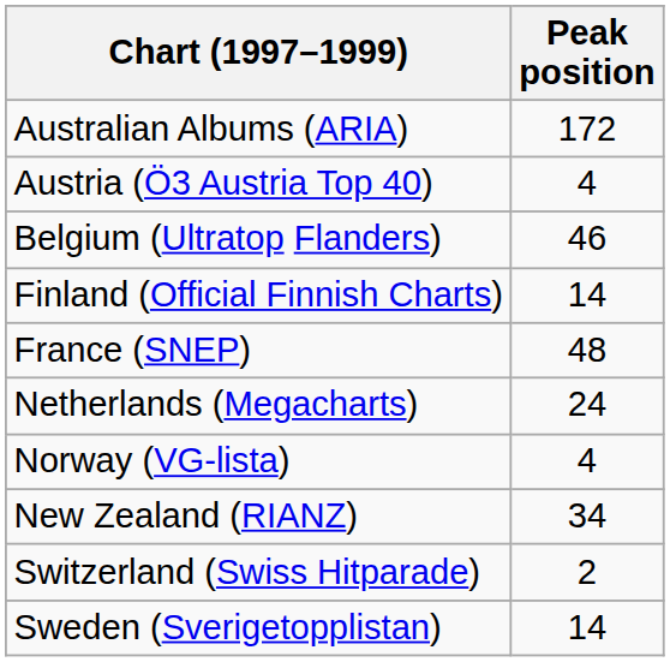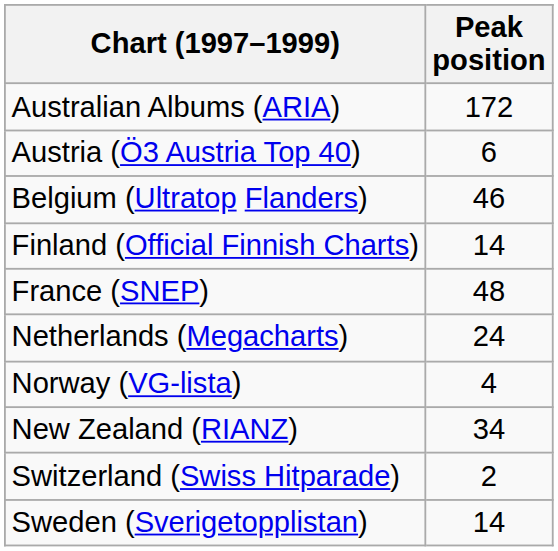 <table class="wikitable">
 <tr>
 <th>Chart (1997–1999)</th>
 <th>Peak<br>position</th>
 </tr>
 <tr>
 <td>Australian Albums (<a href='#'>ARIA</a>)</td>
 <td align="center">172</td>
 </tr>
 <tr>
 <td>Austria (<a href='#'>Ö3 Austria Top 40</a>)</td>
-<td align="center">4</td>
+<td align="center">6</td>
 </tr>
 <tr>
 <td>Belgium (<a href='#'>Ultratop</a> <a href='#'>Flanders</a>)</td>
 <td align="center">46</td>
 </tr>
 <tr>
 <td>Finland (<a href='#'>Official Finnish Charts</a>)</td>
 <td align="center">14</td>
 </tr>
 <tr>
 <td>France (<a href='#'>SNEP</a>)</td>
 <td align="center">48</td>
 </tr>
 <tr>
 <td>Netherlands (<a href='#'>Megacharts</a>)</td>
 <td align="center">24</td>
 </tr>
 <tr>
 <td>Norway (<a href='#'>VG-lista</a>)</td>
 <td align="center">4</td>
 </tr>
 <tr>
 <td>New Zealand (<a href='#'>RIANZ</a>)</td>
 <td align="center">34</td>
 </tr>
 <tr>
 <td>Switzerland (<a href='#'>Swiss Hitparade</a>)</td>
 <td align="center">2</td>
 </tr>
 <tr>
 <td>Sweden (<a href='#'>Sverigetopplistan</a>)</td>
 <td align="center">14</td>
 </tr>
 </table>
